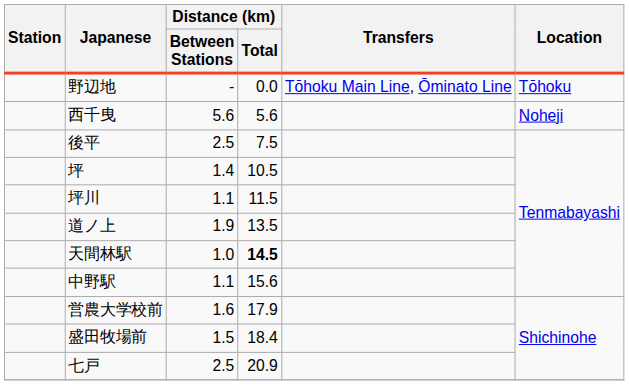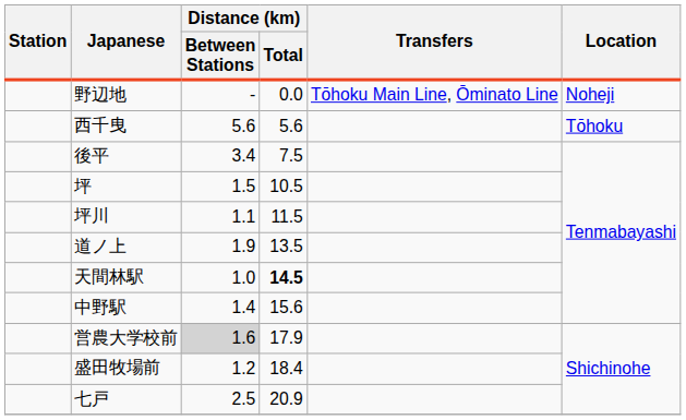 <table class="wikitable" rules="all">
 <tr>
 <th style="border-bottom:solid 3px #EF431E;" rowspan="2">Station</th>
 <th style="border-bottom:solid 3px #EF431E;" rowspan="2">Japanese</th>
 <th colspan="2">Distance (km)</th>
 <th style="border-bottom:solid 3px #EF431E;" rowspan="2">Transfers</th>
 <th style="border-bottom:solid 3px #EF431E;" colspan=2 rowspan="2">Location</th>
 </tr>
 <tr>
 <th style="border-bottom:solid 3px #EF431E;">Between<br>Stations</th>
 <th style="border-bottom:solid 3px #EF431E;">Total</th>
 </tr>
 <tr>
 <td></td>
 <td>野辺地</td>
 <td style="text-align:right;">-</td>
 <td style="text-align:right;">0.0</td>
 <td><a href='#'>Tōhoku Main Line</a>, <a href='#'>Ōminato Line</a></td>
-<td><a href='#'>Tōhoku</a></td>
+<td><a href='#'>Noheji</a></td>
 </tr>
 <tr>
 <td></td>
 <td>西千曳</td>
 <td style="text-align:right;">5.6</td>
 <td style="text-align:right;">5.6</td>
 <td> </td>
-<td><a href='#'>Noheji</a></td>
+<td><a href='#'>Tōhoku</a></td>
 </tr>
 <tr>
 <td></td>
 <td>後平</td>
-<td style="text-align:right;">2.5</td>
+<td style="text-align:right;">3.4</td>
 <td style="text-align:right;">7.5</td>
 <td> </td>
 <td rowspan=6><a href='#'>Tenmabayashi</a></td>
 </tr>
 <tr>
 <td></td>
 <td>坪</td>
-<td style="text-align:right;">1.4</td>
+<td style="text-align:right;">1.5</td>
 <td style="text-align:right;">10.5</td>
 <td> </td>
 </tr>
 <tr>
 <td></td>
 <td>坪川</td>
 <td style="text-align:right;">1.1</td>
 <td style="text-align:right;">11.5</td>
 <td> </td>
 </tr>
 <tr>
 <td></td>
 <td>道ノ上</td>
 <td style="text-align:right;">1.9</td>
 <td style="text-align:right;">13.5</td>
 <td> </td>
 </tr>
 <tr>
 <td></td>
 <td>天間林駅</td>
 <td style="text-align:right;">1.0</td>
 <td style="text-align:right;"><strong>14.5</strong></td>
 <td> </td>
 </tr>
 <tr>
 <td></td>
 <td>中野駅</td>
-<td style="text-align:right;">1.1</td>
+<td style="text-align:right;">1.4</td>
 <td style="text-align:right;">15.6</td>
 <td> </td>
 </tr>
 <tr>
 <td></td>
 <td>営農大学校前</td>
-<td style="text-align:right;">1.6</td>
+<td style="background: lightgrey; text-align:right;">1.6</td>
 <td style="text-align:right;">17.9</td>
 <td> </td>
 <td rowspan="3"><a href='#'>Shichinohe</a></td>
 </tr>
 <tr>
 <td></td>
 <td>盛田牧場前</td>
-<td style="text-align:right;">1.5</td>
+<td style="text-align:right;">1.2</td>
 <td style="text-align:right;">18.4</td>
 <td> </td>
 </tr>
 <tr>
 <td></td>
 <td>七戸</td>
 <td style="text-align:right;">2.5</td>
 <td style="text-align:right;">20.9</td>
 <td> </td>
 </tr>
 <tr>
 </tr>
 </table>
